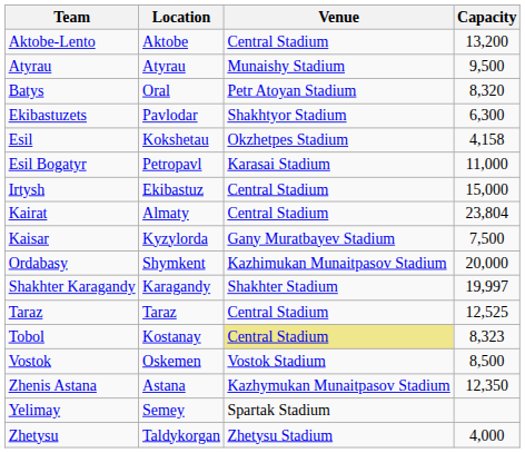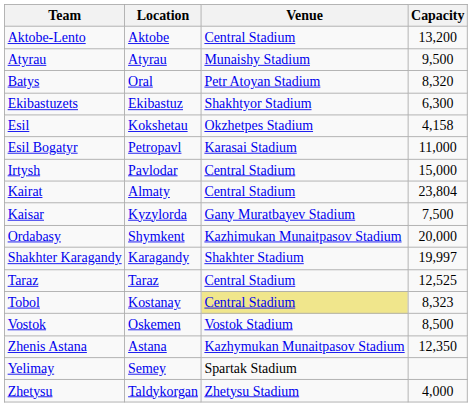 <table class="wikitable sortable" border="1">
 <tr>
 <th>Team</th>
 <th>Location</th>
 <th>Venue</th>
 <th>Capacity</th>
 </tr>
 <tr>
 <td><a href='#'>Aktobe-Lento</a></td>
 <td><a href='#'>Aktobe</a></td>
 <td><a href='#'>Central Stadium</a></td>
 <td style="text-align:center;">13,200</td>
 </tr>
 <tr>
 <td><a href='#'>Atyrau</a></td>
 <td><a href='#'>Atyrau</a></td>
 <td><a href='#'>Munaishy Stadium</a></td>
 <td style="text-align:center;">9,500</td>
 </tr>
 <tr>
 <td><a href='#'>Batys</a></td>
 <td><a href='#'>Oral</a></td>
 <td><a href='#'>Petr Atoyan Stadium</a></td>
 <td style="text-align:center;">8,320</td>
 </tr>
 <tr>
 <td><a href='#'>Ekibastuzets</a></td>
-<td><a href='#'>Pavlodar</a></td>
+<td><a href='#'>Ekibastuz</a></td>
 <td><a href='#'>Shakhtyor Stadium</a></td>
 <td style="text-align:center;">6,300</td>
 </tr>
 <tr>
 <td><a href='#'>Esil</a></td>
 <td><a href='#'>Kokshetau</a></td>
 <td><a href='#'>Okzhetpes Stadium</a></td>
 <td style="text-align:center;">4,158</td>
 </tr>
 <tr>
 <td><a href='#'>Esil Bogatyr</a></td>
 <td><a href='#'>Petropavl</a></td>
 <td><a href='#'>Karasai Stadium</a></td>
 <td style="text-align:center;">11,000</td>
 </tr>
 <tr>
 <td><a href='#'>Irtysh</a></td>
-<td><a href='#'>Ekibastuz</a></td>
+<td><a href='#'>Pavlodar</a></td>
 <td><a href='#'>Central Stadium</a></td>
 <td style="text-align:center;">15,000</td>
 </tr>
 <tr>
 <td><a href='#'>Kairat</a></td>
 <td><a href='#'>Almaty</a></td>
 <td><a href='#'>Central Stadium</a></td>
 <td style="text-align:center;">23,804</td>
 </tr>
 <tr>
 <td><a href='#'>Kaisar</a></td>
 <td><a href='#'>Kyzylorda</a></td>
 <td><a href='#'>Gany Muratbayev Stadium</a></td>
 <td style="text-align:center;">7,500</td>
 </tr>
 <tr>
 <td><a href='#'>Ordabasy</a></td>
 <td><a href='#'>Shymkent</a></td>
 <td><a href='#'>Kazhimukan Munaitpasov Stadium</a></td>
 <td style="text-align:center;">20,000</td>
 </tr>
 <tr>
 <td><a href='#'>Shakhter Karagandy</a></td>
 <td><a href='#'>Karagandy</a></td>
 <td><a href='#'>Shakhter Stadium</a></td>
 <td style="text-align:center;">19,997</td>
 </tr>
 <tr>
 <td><a href='#'>Taraz</a></td>
 <td><a href='#'>Taraz</a></td>
 <td><a href='#'>Central Stadium</a></td>
 <td style="text-align:center;">12,525</td>
 </tr>
 <tr>
 <td><a href='#'>Tobol</a></td>
 <td><a href='#'>Kostanay</a></td>
 <td style="background: khaki;"><a href='#'>Central Stadium</a></td>
 <td style="text-align:center;">8,323</td>
 </tr>
 <tr>
 <td><a href='#'>Vostok</a></td>
 <td><a href='#'>Oskemen</a></td>
 <td><a href='#'>Vostok Stadium</a></td>
 <td style="text-align:center;">8,500</td>
 </tr>
 <tr>
 <td><a href='#'>Zhenis Astana</a></td>
 <td><a href='#'>Astana</a></td>
 <td><a href='#'>Kazhymukan Munaitpasov Stadium</a></td>
 <td style="text-align:center;">12,350</td>
 </tr>
 <tr>
 <td><a href='#'>Yelimay</a></td>
 <td><a href='#'>Semey</a></td>
 <td>Spartak Stadium</td>
 <td style="text-align:center;"></td>
 </tr>
 <tr>
 <td><a href='#'>Zhetysu</a></td>
 <td><a href='#'>Taldykorgan</a></td>
 <td><a href='#'>Zhetysu Stadium</a></td>
 <td style="text-align:center;">4,000</td>
 </tr>
 </table>
